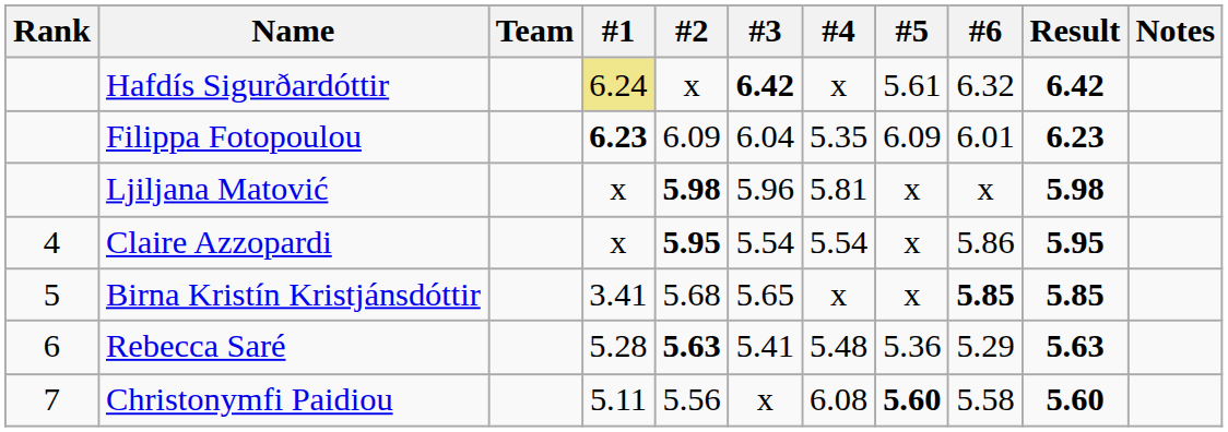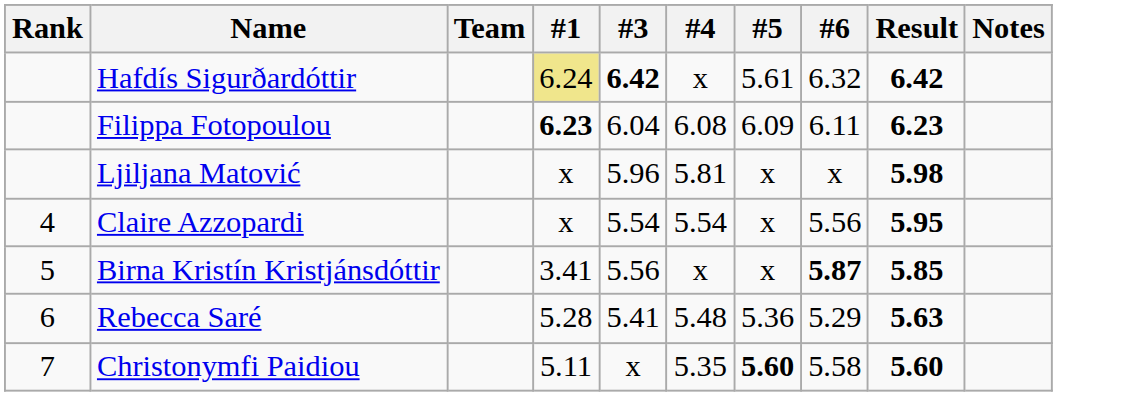 <table class="wikitable sortable" style="text-align:center">
 <tr>
 <th>Rank</th>
 <th>Name</th>
 <th>Team</th>
 <th>#1</th>
-<th>#2</th>
 <th>#3</th>
 <th>#4</th>
 <th>#5</th>
 <th>#6</th>
 <th>Result</th>
 <th>Notes</th>
 </tr>
 <tr>
 <td></td>
 <td align="left"><a href='#'>Hafdís Sigurðardóttir</a></td>
 <td align=left></td>
 <td style="background: khaki;">6.24</td>
-<td>x</td>
 <td><strong>6.42</strong></td>
 <td>x</td>
 <td>5.61</td>
 <td>6.32</td>
 <td><strong>6.42</strong></td>
 <td></td>
 </tr>
 <tr>
 <td></td>
 <td align="left"><a href='#'>Filippa Fotopoulou</a></td>
 <td align=left></td>
 <td><strong>6.23</strong></td>
+<td>6.04</td>
+<td>6.08</td>
 <td>6.09</td>
-<td>6.04</td>
-<td>5.35</td>
-<td>6.09</td>
-<td>6.01</td>
+<td>6.11</td>
 <td><strong>6.23</strong></td>
 <td></td>
 </tr>
 <tr>
 <td></td>
 <td align="left"><a href='#'>Ljiljana Matović</a></td>
 <td align=left></td>
 <td>x</td>
-<td><strong>5.98</strong></td>
 <td>5.96</td>
 <td>5.81</td>
 <td>x</td>
 <td>x</td>
 <td><strong>5.98</strong></td>
 <td></td>
 </tr>
 <tr>
 <td>4</td>
 <td align="left"><a href='#'>Claire Azzopardi</a></td>
 <td align=left></td>
 <td>x</td>
-<td><strong>5.95</strong></td>
 <td>5.54</td>
 <td>5.54</td>
 <td>x</td>
-<td>5.86</td>
+<td>5.56</td>
 <td><strong>5.95</strong></td>
 <td></td>
 </tr>
 <tr>
 <td>5</td>
 <td align="left"><a href='#'>Birna Kristín Kristjánsdóttir</a></td>
 <td align=left></td>
 <td>3.41</td>
-<td>5.68</td>
-<td>5.65</td>
+<td>5.56</td>
 <td>x</td>
 <td>x</td>
-<td><strong>5.85</strong></td>
+<td><strong>5.87</strong></td>
 <td><strong>5.85</strong></td>
 <td></td>
 </tr>
 <tr>
 <td>6</td>
 <td align="left"><a href='#'>Rebecca Saré</a></td>
 <td align=left></td>
 <td>5.28</td>
-<td><strong>5.63</strong></td>
 <td>5.41</td>
 <td>5.48</td>
 <td>5.36</td>
 <td>5.29</td>
 <td><strong>5.63</strong></td>
 <td></td>
 </tr>
 <tr>
 <td>7</td>
 <td align="left"><a href='#'>Christonymfi Paidiou</a></td>
 <td align=left></td>
 <td>5.11</td>
-<td>5.56</td>
 <td>x</td>
-<td>6.08</td>
+<td>5.35</td>
 <td><strong>5.60</strong></td>
 <td>5.58</td>
 <td><strong>5.60</strong></td>
 <td></td>
 </tr>
 </table>
